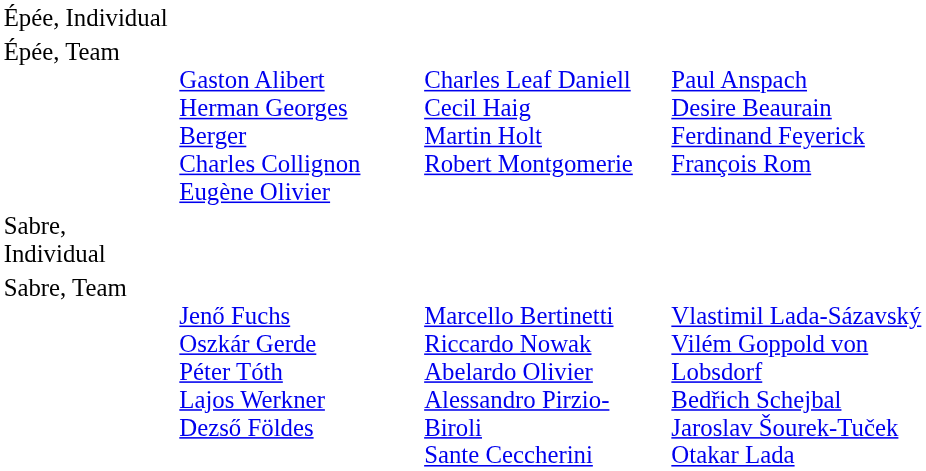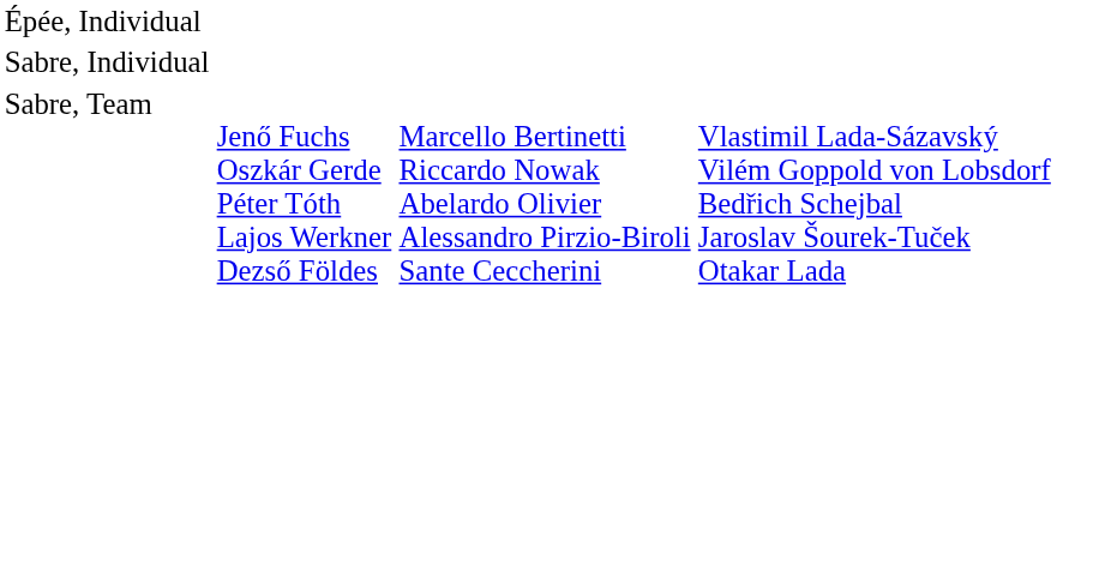 <table>
 <tr>
 <td>Épée, Individual<br></td>
 <td></td>
 <td></td>
 <td></td>
-</tr>
-<tr valign="top">
-<td>Épée, Team<br></td>
-<td><br><a href='#'>Gaston Alibert</a> <br> <a href='#'>Herman Georges Berger</a> <br> <a href='#'>Charles Collignon</a> <br> <a href='#'>Eugène Olivier</a></td>
-<td><br><a href='#'>Charles Leaf Daniell</a> <br> <a href='#'>Cecil Haig</a> <br> <a href='#'>Martin Holt</a> <br> <a href='#'>Robert Montgomerie</a></td>
-<td><br><a href='#'>Paul Anspach</a> <br> <a href='#'>Desire Beaurain</a> <br> <a href='#'>Ferdinand Feyerick</a> <br> <a href='#'>François Rom</a></td>
 </tr>
 <tr>
 <td>Sabre, Individual<br></td>
 <td></td>
 <td></td>
 <td></td>
 </tr>
 <tr valign="top">
 <td>Sabre, Team<br></td>
 <td><br><a href='#'>Jenő Fuchs</a> <br> <a href='#'>Oszkár Gerde</a> <br> <a href='#'>Péter Tóth</a> <br> <a href='#'>Lajos Werkner</a> <br> <a href='#'>Dezső Földes</a></td>
 <td><br><a href='#'>Marcello Bertinetti</a> <br> <a href='#'>Riccardo Nowak</a> <br> <a href='#'>Abelardo Olivier</a> <br> <a href='#'>Alessandro Pirzio-Biroli</a> <br> <a href='#'>Sante Ceccherini</a></td>
 <td><br><a href='#'>Vlastimil Lada-Sázavský</a> <br> <a href='#'>Vilém Goppold von Lobsdorf</a> <br> <a href='#'>Bedřich Schejbal</a> <br> <a href='#'>Jaroslav Šourek-Tuček</a> <br> <a href='#'>Otakar Lada</a></td>
 </tr>
 </table>
